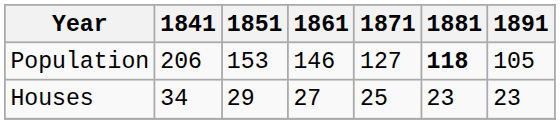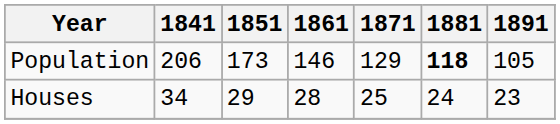 <table class="wikitable">
 <tr>
 <th>Year</th>
 <th>1841</th>
 <th>1851</th>
 <th>1861</th>
 <th>1871</th>
 <th>1881</th>
 <th>1891</th>
 </tr>
 <tr>
 <td>Population</td>
 <td>206</td>
-<td>153</td>
+<td>173</td>
 <td>146</td>
-<td>127</td>
+<td>129</td>
 <td><strong>118</strong></td>
 <td>105</td>
 </tr>
 <tr>
 <td>Houses</td>
 <td>34</td>
 <td>29</td>
-<td>27</td>
+<td>28</td>
 <td>25</td>
-<td>23</td>
+<td>24</td>
 <td>23</td>
 </tr>
 <tr>
 </tr>
 </table>
